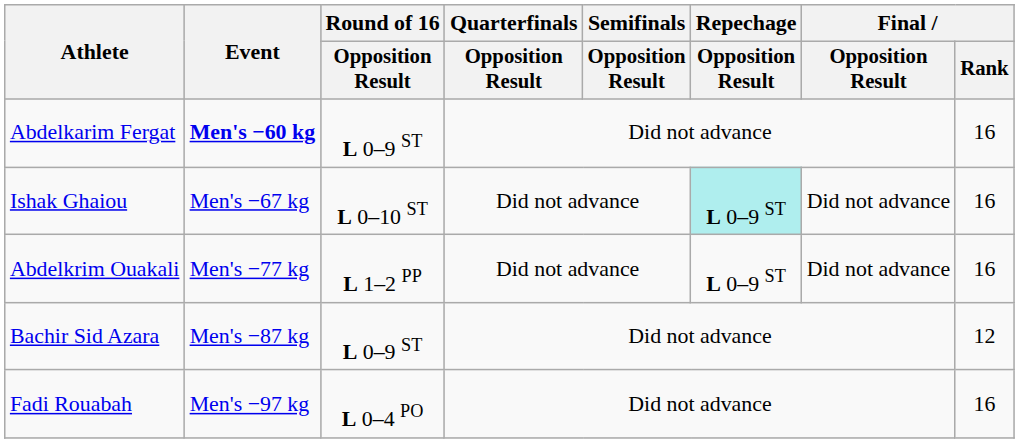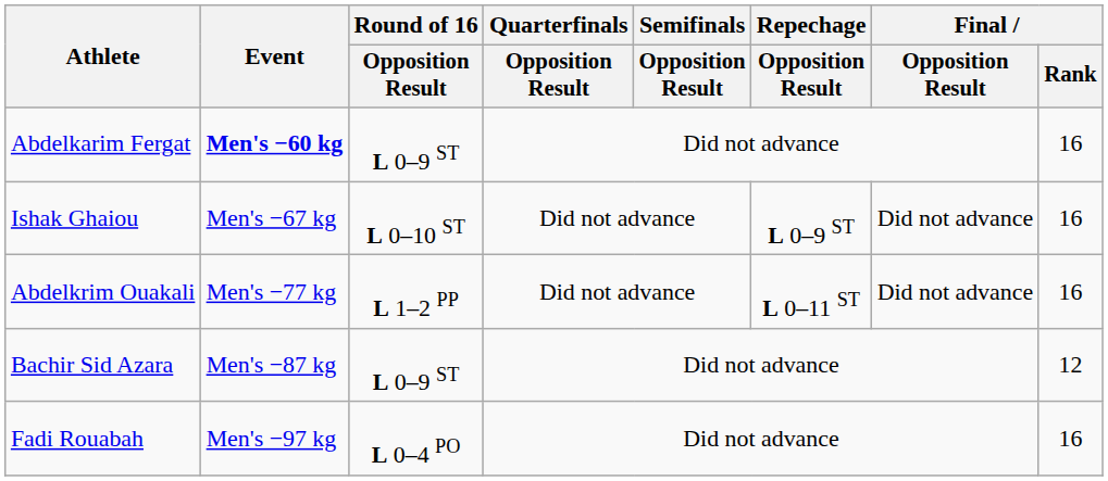 <table class="wikitable" style="font-size:90%">
 <tr>
 <th rowspan=2>Athlete</th>
 <th rowspan=2>Event</th>
 <th>Round of 16</th>
 <th>Quarterfinals</th>
 <th>Semifinals</th>
 <th>Repechage</th>
 <th colspan=2>Final / </th>
 </tr>
 <tr style="font-size: 95%">
 <th>Opposition<br>Result</th>
 <th>Opposition<br>Result</th>
 <th>Opposition<br>Result</th>
 <th>Opposition<br>Result</th>
 <th>Opposition<br>Result</th>
 <th>Rank</th>
 </tr>
 <tr align=center>
 <td align=left><a href='#'>Abdelkarim Fergat</a></td>
 <td align=left><strong><a href='#'>Men's −60 kg</a></strong></td>
 <td><br><strong>L</strong> 0–9 <sup>ST</sup></td>
 <td colspan=4>Did not advance</td>
 <td>16</td>
 </tr>
 <tr align=center>
 <td align=left><a href='#'>Ishak Ghaiou</a></td>
 <td align=left><a href='#'>Men's −67 kg</a></td>
 <td><br><strong>L</strong> 0–10 <sup>ST</sup></td>
 <td colspan=2>Did not advance</td>
-<td style="background: paleturquoise;"><br> <strong>L</strong> 0–9 <sup>ST</sup></td>
+<td><br> <strong>L</strong> 0–9 <sup>ST</sup></td>
 <td>Did not advance</td>
 <td>16</td>
 </tr>
 <tr align=center>
 <td align=left><a href='#'>Abdelkrim Ouakali</a></td>
 <td align=left><a href='#'>Men's −77 kg</a></td>
 <td><br><strong>L</strong> 1–2 <sup>PP</sup></td>
 <td colspan=2>Did not advance</td>
-<td><br> <strong>L</strong> 0–9 <sup>ST</sup></td>
+<td><br><strong>L</strong> 0–11 <sup>ST</sup></td>
 <td>Did not advance</td>
 <td>16</td>
 </tr>
 <tr align=center>
 <td align=left><a href='#'>Bachir Sid Azara</a></td>
 <td align=left><a href='#'>Men's −87 kg</a></td>
 <td><br><strong>L</strong> 0–9 <sup>ST</sup></td>
 <td colspan=4>Did not advance</td>
 <td>12</td>
 </tr>
 <tr align=center>
 <td align=left><a href='#'>Fadi Rouabah</a></td>
 <td align=left><a href='#'>Men's −97 kg</a></td>
 <td><br><strong>L</strong> 0–4 <sup>PO</sup></td>
 <td colspan=4>Did not advance</td>
 <td>16</td>
 </tr>
 </table>
